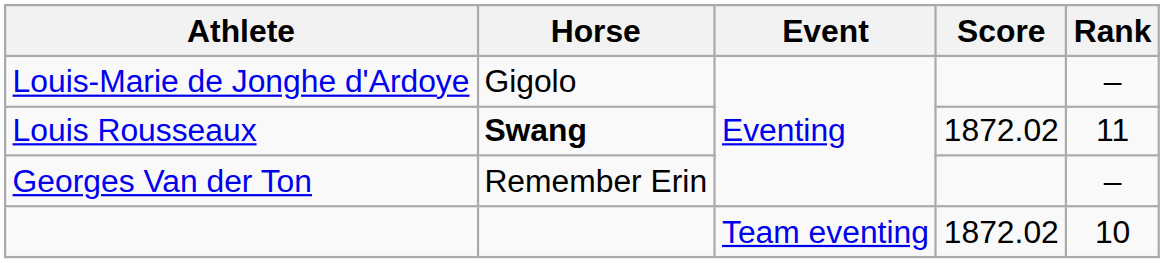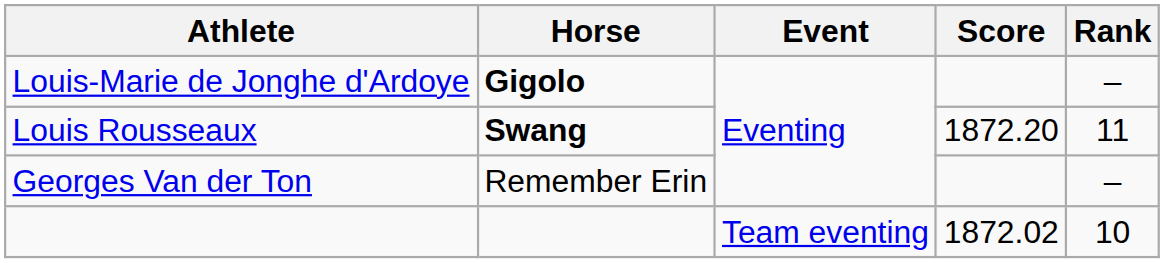 <table class=wikitable style=font-size:90%;text-align:center>
 <tr>
 <th>Athlete</th>
 <th>Horse</th>
 <th>Event</th>
 <th>Score</th>
 <th>Rank</th>
 </tr>
 <tr>
 <td align=left><a href='#'>Louis-Marie de Jonghe d'Ardoye</a></td>
-<td align=left>Gigolo</td>
+<td align=left><strong>Gigolo</strong></td>
 <td align=left rowspan=3><a href='#'>Eventing</a></td>
 <td></td>
 <td>–</td>
 </tr>
 <tr>
 <td align=left><a href='#'>Louis Rousseaux</a></td>
 <td align=left><strong>Swang</strong></td>
-<td>1872.02</td>
+<td>1872.20</td>
 <td>11</td>
 </tr>
 <tr>
 <td align=left><a href='#'>Georges Van der Ton</a></td>
 <td align=left>Remember Erin</td>
 <td></td>
 <td>–</td>
 </tr>
 <tr>
 <td align=left></td>
 <td align=left></td>
 <td align=left><a href='#'>Team eventing</a></td>
 <td>1872.02</td>
 <td>10</td>
 </tr>
 </table>
